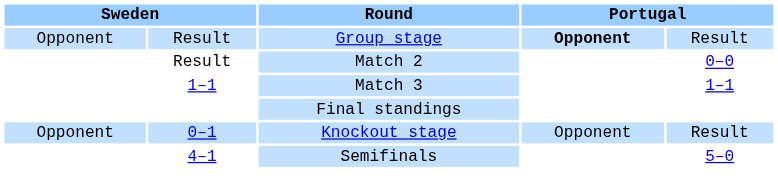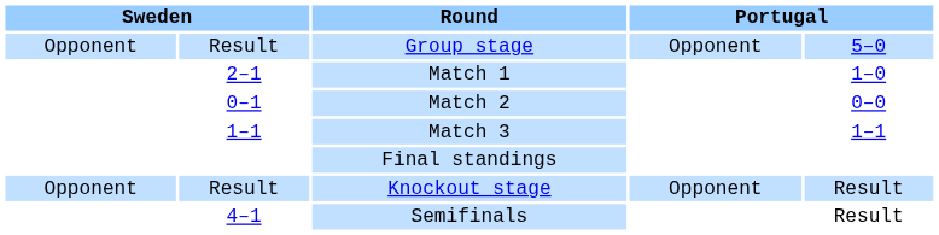 <table style="width:100%; text-align:center;">
 <tr style="vertical-align:top; background:#9cf;">
 <th colspan=2 style="width:1*">Sweden</th>
 <th>Round</th>
 <th colspan=2 style="width:1*">Portugal</th>
 </tr>
 <tr style="vertical-align:top; background:#c1e0ff;">
 <td>Opponent</td>
 <td>Result</td>
 <td><a href='#'>Group stage</a></td>
-<td><strong>Opponent</strong></td>
-<td>Result</td>
+<td>Opponent</td>
+<td><a href='#'>5–0</a></td>
 </tr>
 <tr>
 <td align=left></td>
-<td>Result</td>
+<td><a href='#'>2–1</a></td>
+<td style="background:#c1e0ff;">Match 1</td>
+<td align=left></td>
+<td><a href='#'>1–0</a></td>
+</tr>
+<tr>
+<td align=left></td>
+<td><a href='#'>0–1</a></td>
 <td style="background:#c1e0ff;">Match 2</td>
 <td align=left></td>
 <td><a href='#'>0–0</a></td>
 </tr>
 <tr>
 <td align=left></td>
 <td><a href='#'>1–1</a></td>
 <td style="background:#c1e0ff;">Match 3</td>
 <td align=left></td>
 <td><a href='#'>1–1</a></td>
 </tr>
 <tr>
 <td colspan="2" style="text-align:center;"><br></td>
 <td style="background:#c1e0ff;">Final standings</td>
 <td colspan="2" style="text-align:center;"><br></td>
 </tr>
 <tr style="vertical-align:top; background:#c1e0ff;">
 <td>Opponent</td>
-<td><a href='#'>0–1</a></td>
+<td>Result</td>
 <td><a href='#'>Knockout stage</a></td>
 <td>Opponent</td>
 <td>Result</td>
 </tr>
 <tr>
 <td align=left></td>
 <td><a href='#'>4–1</a></td>
 <td style="background:#c1e0ff;">Semifinals</td>
 <td align=left></td>
-<td><a href='#'>5–0</a></td>
+<td>Result</td>
 </tr>
 </table>
